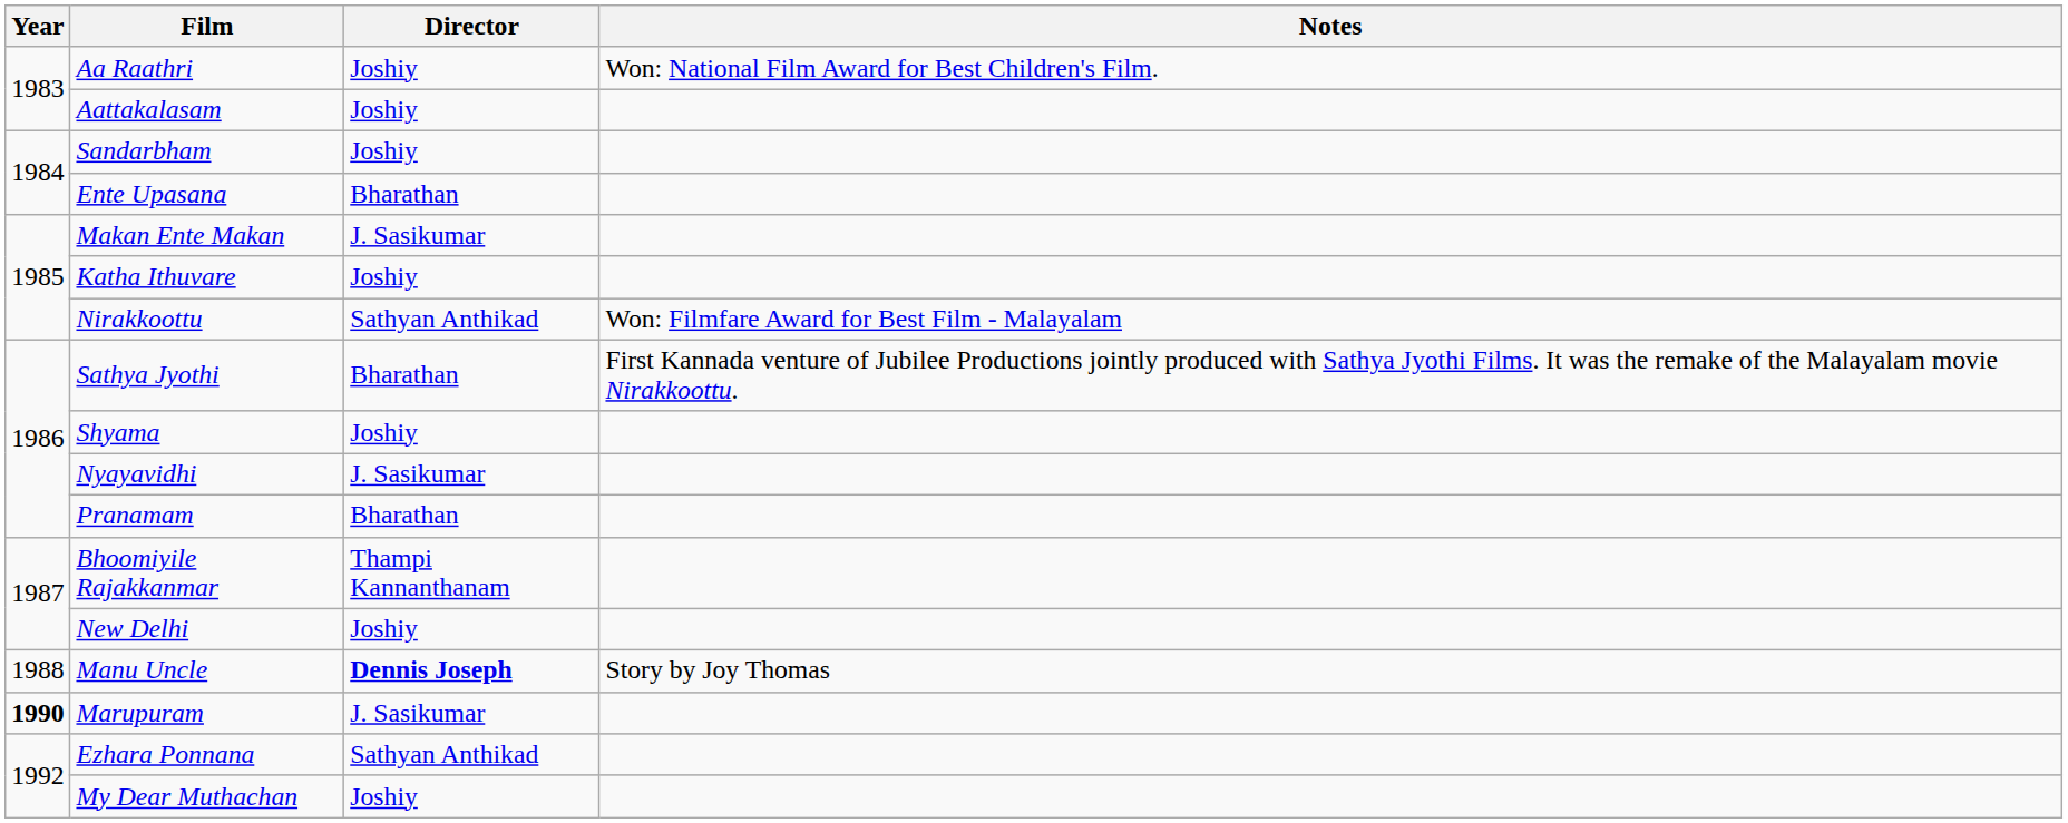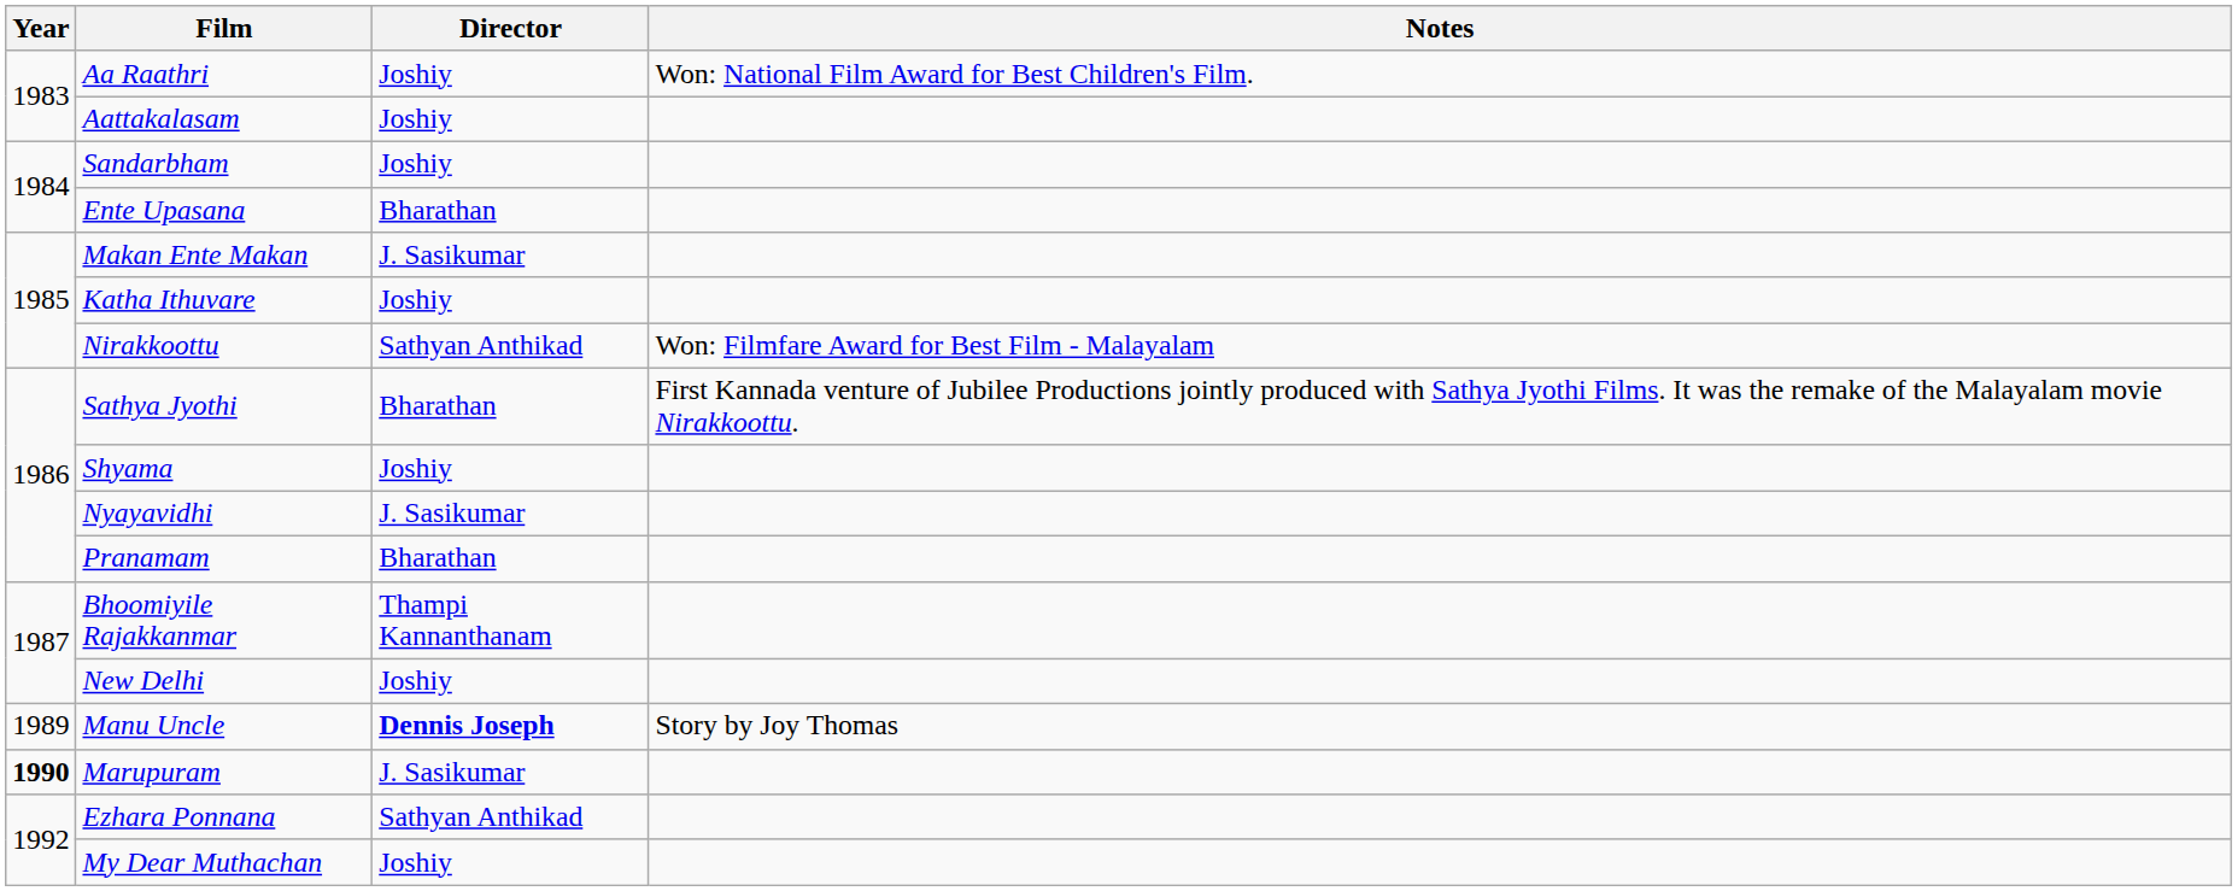 <table class="wikitable">
 <tr>
 <th>Year</th>
 <th>Film</th>
 <th>Director</th>
 <th>Notes</th>
 </tr>
 <tr>
 <td rowspan="2">1983</td>
 <td><em><a href='#'>Aa Raathri</a></em></td>
 <td><a href='#'>Joshiy</a></td>
 <td>Won: <a href='#'>National Film Award for Best Children's Film</a>.</td>
 </tr>
 <tr>
 <td><em><a href='#'>Aattakalasam</a></em></td>
 <td><a href='#'>Joshiy</a></td>
 <td></td>
 </tr>
 <tr>
 <td rowspan="2">1984</td>
 <td><em><a href='#'>Sandarbham</a></em></td>
 <td><a href='#'>Joshiy</a></td>
 <td></td>
 </tr>
 <tr>
 <td><em><a href='#'>Ente Upasana</a></em></td>
 <td><a href='#'>Bharathan</a></td>
 <td></td>
 </tr>
 <tr>
 <td rowspan="3">1985</td>
 <td><em><a href='#'>Makan Ente Makan</a></em></td>
 <td><a href='#'>J. Sasikumar</a></td>
 <td></td>
 </tr>
 <tr>
 <td><em><a href='#'>Katha Ithuvare</a></em></td>
 <td><a href='#'>Joshiy</a></td>
 <td></td>
 </tr>
 <tr>
 <td><em><a href='#'>Nirakkoottu</a></em></td>
 <td><a href='#'>Sathyan Anthikad</a></td>
 <td>Won: <a href='#'>Filmfare Award for Best Film - Malayalam</a></td>
 </tr>
 <tr>
 <td rowspan="4">1986</td>
 <td><em><a href='#'>Sathya Jyothi</a></em></td>
 <td><a href='#'>Bharathan</a></td>
 <td>First Kannada venture of Jubilee Productions jointly produced with <a href='#'>Sathya Jyothi Films</a>. It was the remake of the Malayalam movie <em><a href='#'>Nirakkoottu</a></em>.</td>
 </tr>
 <tr>
 <td><em><a href='#'>Shyama</a></em></td>
 <td><a href='#'>Joshiy</a></td>
 <td></td>
 </tr>
 <tr>
 <td><em><a href='#'>Nyayavidhi</a></em></td>
 <td><a href='#'>J. Sasikumar</a></td>
 <td></td>
 </tr>
 <tr>
 <td><em><a href='#'>Pranamam</a></em></td>
 <td><a href='#'>Bharathan</a></td>
 <td></td>
 </tr>
 <tr>
 <td rowspan="2">1987</td>
 <td><em><a href='#'>Bhoomiyile Rajakkanmar</a></em></td>
 <td><a href='#'>Thampi Kannanthanam</a></td>
 <td></td>
 </tr>
 <tr>
 <td><em><a href='#'>New Delhi</a></em></td>
 <td><a href='#'>Joshiy</a></td>
 <td></td>
 </tr>
 <tr>
-<td rowspan="1">1988</td>
+<td rowspan="1">1989</td>
 <td><em><a href='#'>Manu Uncle</a></em></td>
 <td><strong><a href='#'>Dennis Joseph</a></strong></td>
 <td>Story by Joy Thomas</td>
 </tr>
 <tr>
 <td rowspan="1"><strong>1990</strong></td>
 <td><em><a href='#'>Marupuram</a></em></td>
 <td><a href='#'>J. Sasikumar</a></td>
 <td></td>
 </tr>
 <tr>
 <td rowspan="2">1992</td>
 <td><em><a href='#'>Ezhara Ponnana</a></em></td>
 <td><a href='#'>Sathyan Anthikad</a></td>
 <td></td>
 </tr>
 <tr>
 <td><em><a href='#'>My Dear Muthachan</a></em></td>
 <td><a href='#'>Joshiy</a></td>
 <td></td>
 </tr>
 </table>
